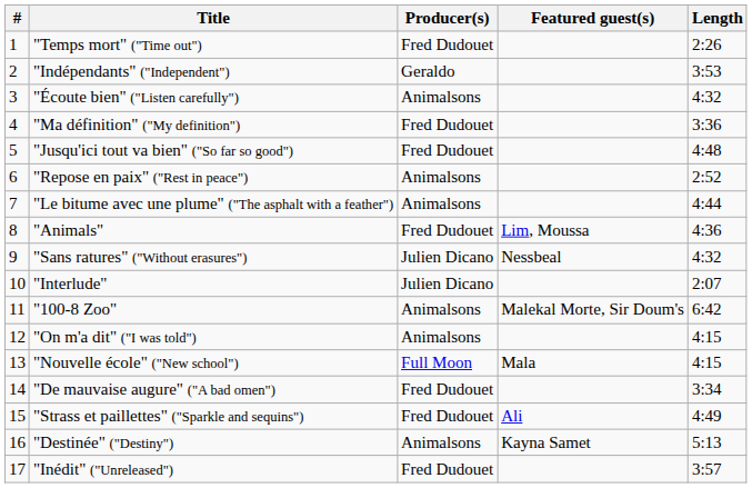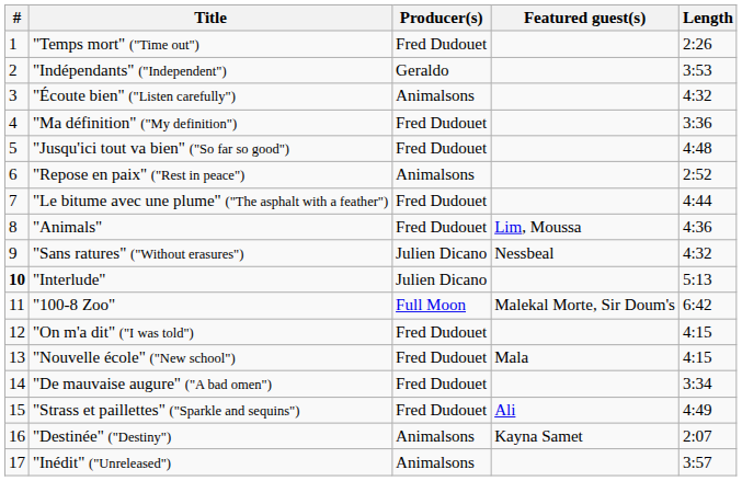 <table class="wikitable">
 <tr>
 <th>#</th>
 <th>Title</th>
 <th>Producer(s)</th>
 <th>Featured guest(s)</th>
 <th>Length</th>
 </tr>
 <tr>
 <td>1</td>
 <td>"Temps mort" <small>("Time out")</small></td>
 <td>Fred Dudouet</td>
 <td></td>
 <td>2:26</td>
 </tr>
 <tr>
 <td>2</td>
 <td>"Indépendants" <small>("Independent")</small></td>
 <td>Geraldo</td>
 <td></td>
 <td>3:53</td>
 </tr>
 <tr>
 <td>3</td>
 <td>"Écoute bien" <small>("Listen carefully")</small></td>
 <td>Animalsons</td>
 <td></td>
 <td>4:32</td>
 </tr>
 <tr>
 <td>4</td>
 <td>"Ma définition" <small>("My definition")</small></td>
 <td>Fred Dudouet</td>
 <td></td>
 <td>3:36</td>
 </tr>
 <tr>
 <td>5</td>
 <td>"Jusqu'ici tout va bien" <small>("So far so good")</small></td>
 <td>Fred Dudouet</td>
 <td></td>
 <td>4:48</td>
 </tr>
 <tr>
 <td>6</td>
 <td>"Repose en paix" <small>("Rest in peace")</small></td>
 <td>Animalsons</td>
 <td></td>
 <td>2:52</td>
 </tr>
 <tr>
 <td>7</td>
 <td>"Le bitume avec une plume" <small>("The asphalt with a feather")</small></td>
-<td>Animalsons</td>
+<td>Fred Dudouet</td>
 <td></td>
 <td>4:44</td>
 </tr>
 <tr>
 <td>8</td>
 <td>"Animals"</td>
 <td>Fred Dudouet</td>
 <td><a href='#'>Lim</a>, Moussa</td>
 <td>4:36</td>
 </tr>
 <tr>
 <td>9</td>
 <td>"Sans ratures" <small>("Without erasures")</small></td>
 <td>Julien Dicano</td>
 <td>Nessbeal</td>
 <td>4:32</td>
 </tr>
 <tr>
-<td>10</td>
+<td><strong>10</strong></td>
 <td>"Interlude"</td>
 <td>Julien Dicano</td>
 <td></td>
-<td>2:07</td>
+<td>5:13</td>
 </tr>
 <tr>
 <td>11</td>
 <td>"100-8 Zoo"</td>
-<td>Animalsons</td>
+<td><a href='#'>Full Moon</a></td>
 <td>Malekal Morte, Sir Doum's</td>
 <td>6:42</td>
 </tr>
 <tr>
 <td>12</td>
 <td>"On m'a dit" <small>("I was told")</small></td>
-<td>Animalsons</td>
+<td>Fred Dudouet</td>
 <td></td>
 <td>4:15</td>
 </tr>
 <tr>
 <td>13</td>
 <td>"Nouvelle école" <small>("New school")</small></td>
-<td><a href='#'>Full Moon</a></td>
+<td>Fred Dudouet</td>
 <td>Mala</td>
 <td>4:15</td>
 </tr>
 <tr>
 <td>14</td>
 <td>"De mauvaise augure" <small>("A bad omen")</small></td>
 <td>Fred Dudouet</td>
 <td></td>
 <td>3:34</td>
 </tr>
 <tr>
 <td>15</td>
 <td>"Strass et paillettes" <small>("Sparkle and sequins")</small></td>
 <td>Fred Dudouet</td>
 <td><a href='#'>Ali</a></td>
 <td>4:49</td>
 </tr>
 <tr>
 <td>16</td>
 <td>"Destinée" <small>("Destiny")</small></td>
 <td>Animalsons</td>
 <td>Kayna Samet</td>
-<td>5:13</td>
+<td>2:07</td>
 </tr>
 <tr>
 <td>17</td>
 <td>"Inédit" <small>("Unreleased")</small></td>
-<td>Fred Dudouet</td>
+<td>Animalsons</td>
 <td></td>
 <td>3:57</td>
 </tr>
 </table>
